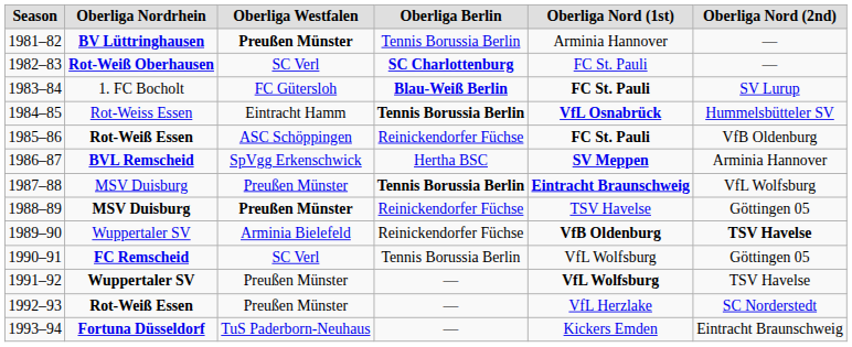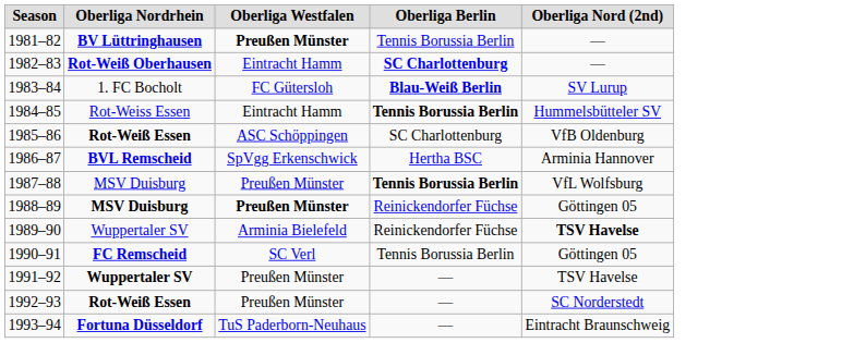 <table class="wikitable">
 <tr style="text-align:center; background:#dfdfdf;">
 <td><strong>Season</strong></td>
 <td><strong>Oberliga Nordrhein</strong></td>
 <td><strong>Oberliga Westfalen</strong></td>
 <td><strong>Oberliga Berlin</strong></td>
-<td><strong>Oberliga Nord (1st)</strong></td>
 <td><strong>Oberliga Nord (2nd)</strong></td>
 </tr>
 <tr style="text-align:center;">
 <td>1981–82</td>
 <td><strong><a href='#'>BV Lüttringhausen</a></strong></td>
 <td><strong>Preußen Münster</strong></td>
 <td><a href='#'>Tennis Borussia Berlin</a></td>
-<td>Arminia Hannover</td>
 <td>—</td>
 </tr>
 <tr style="text-align:center;">
 <td>1982–83</td>
 <td><strong><a href='#'>Rot-Weiß Oberhausen</a></strong></td>
-<td><a href='#'>SC Verl</a></td>
+<td><a href='#'>Eintracht Hamm</a></td>
 <td><strong><a href='#'>SC Charlottenburg</a></strong></td>
-<td><a href='#'>FC St. Pauli</a></td>
 <td>—</td>
 </tr>
 <tr style="text-align:center;">
 <td>1983–84</td>
 <td>1. FC Bocholt</td>
 <td><a href='#'>FC Gütersloh</a></td>
 <td><strong><a href='#'>Blau-Weiß Berlin</a></strong></td>
-<td><strong>FC St. Pauli</strong></td>
 <td><a href='#'>SV Lurup</a></td>
 </tr>
 <tr style="text-align:center;">
 <td>1984–85</td>
 <td><a href='#'>Rot-Weiss Essen</a></td>
 <td>Eintracht Hamm</td>
 <td><strong>Tennis Borussia Berlin</strong></td>
-<td><strong><a href='#'>VfL Osnabrück</a></strong></td>
 <td><a href='#'>Hummelsbütteler SV</a></td>
 </tr>
 <tr style="text-align:center;">
 <td>1985–86</td>
 <td><strong>Rot-Weiß Essen</strong></td>
 <td><a href='#'>ASC Schöppingen</a></td>
-<td><a href='#'>Reinickendorfer Füchse</a></td>
-<td><strong>FC St. Pauli</strong></td>
+<td>SC Charlottenburg</td>
 <td>VfB Oldenburg</td>
 </tr>
 <tr style="text-align:center;">
 <td>1986–87</td>
 <td><strong><a href='#'>BVL Remscheid</a></strong></td>
 <td><a href='#'>SpVgg Erkenschwick</a></td>
 <td><a href='#'>Hertha BSC</a></td>
-<td><strong><a href='#'>SV Meppen</a></strong></td>
 <td>Arminia Hannover</td>
 </tr>
 <tr style="text-align:center;">
 <td>1987–88</td>
 <td><a href='#'>MSV Duisburg</a></td>
 <td><a href='#'>Preußen Münster</a></td>
 <td><strong>Tennis Borussia Berlin</strong></td>
-<td><strong><a href='#'>Eintracht Braunschweig</a></strong></td>
 <td>VfL Wolfsburg</td>
 </tr>
 <tr style="text-align:center;">
 <td>1988–89</td>
 <td><strong>MSV Duisburg</strong></td>
 <td><strong>Preußen Münster</strong></td>
 <td><a href='#'>Reinickendorfer Füchse</a></td>
-<td><a href='#'>TSV Havelse</a></td>
 <td>Göttingen 05</td>
 </tr>
 <tr style="text-align:center;">
 <td>1989–90</td>
 <td><a href='#'>Wuppertaler SV</a></td>
 <td><a href='#'>Arminia Bielefeld</a></td>
 <td>Reinickendorfer Füchse</td>
-<td><strong>VfB Oldenburg</strong></td>
 <td><strong>TSV Havelse</strong></td>
 </tr>
 <tr style="text-align:center;">
 <td>1990–91</td>
 <td><strong><a href='#'>FC Remscheid</a></strong></td>
 <td><a href='#'>SC Verl</a></td>
 <td>Tennis Borussia Berlin</td>
-<td>VfL Wolfsburg</td>
 <td>Göttingen 05</td>
 </tr>
 <tr style="text-align:center;">
 <td>1991–92</td>
 <td><strong>Wuppertaler SV</strong></td>
 <td>Preußen Münster</td>
 <td>—</td>
-<td><strong>VfL Wolfsburg</strong></td>
 <td>TSV Havelse</td>
 </tr>
 <tr style="text-align:center;">
 <td>1992–93</td>
 <td><strong>Rot-Weiß Essen</strong></td>
 <td>Preußen Münster</td>
 <td>—</td>
-<td><a href='#'>VfL Herzlake</a></td>
 <td><a href='#'>SC Norderstedt</a></td>
 </tr>
 <tr style="text-align:center;">
 <td>1993–94</td>
 <td><strong><a href='#'>Fortuna Düsseldorf</a></strong></td>
 <td><a href='#'>TuS Paderborn-Neuhaus</a></td>
 <td>—</td>
-<td><a href='#'>Kickers Emden</a></td>
 <td>Eintracht Braunschweig</td>
 </tr>
 </table>
